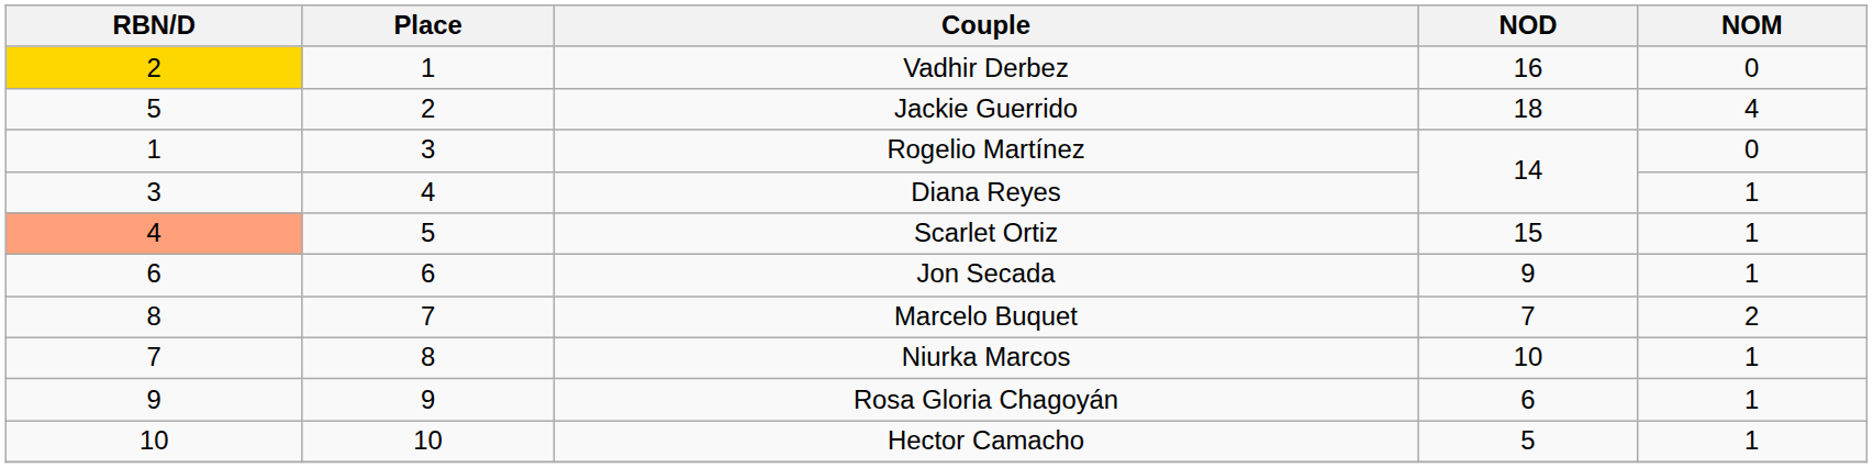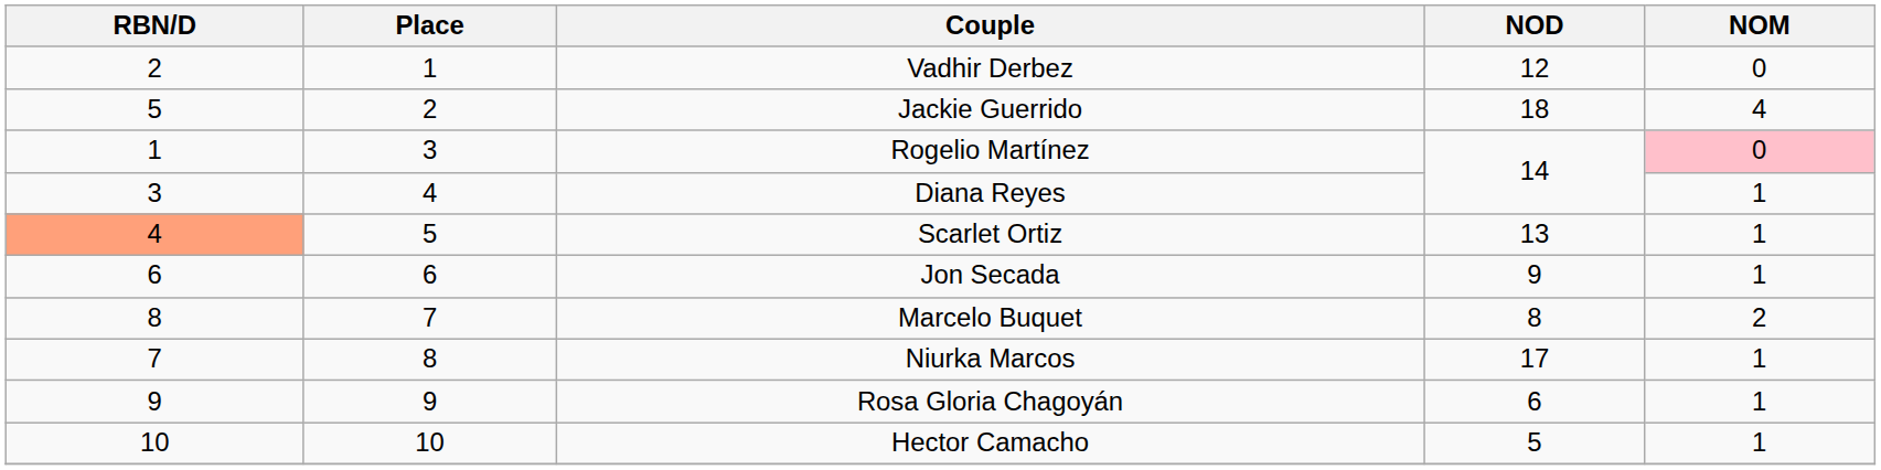 <table class="wikitable sortable" style="margin:auto; text-align:center; margin:5px; width:90%;">
 <tr>
 <th>RBN/D</th>
 <th>Place</th>
 <th>Couple</th>
 <th>NOD</th>
 <th>NOM</th>
 </tr>
 <tr>
-<td style="background: gold;">2</td>
+<td>2</td>
 <td>1</td>
 <td>Vadhir Derbez</td>
-<td>16</td>
+<td>12</td>
 <td>0</td>
 </tr>
 <tr>
 <td>5</td>
 <td>2</td>
 <td>Jackie Guerrido</td>
 <td>18</td>
 <td>4</td>
 </tr>
 <tr>
 <td>1</td>
 <td>3</td>
 <td>Rogelio Martínez</td>
 <td rowspan=2>14</td>
-<td>0</td>
+<td style="background: pink;">0</td>
 </tr>
 <tr>
 <td>3</td>
 <td>4</td>
 <td>Diana Reyes</td>
 <td>1</td>
 </tr>
 <tr>
 <td style="background: lightsalmon;">4</td>
 <td>5</td>
 <td>Scarlet Ortiz</td>
-<td>15</td>
+<td>13</td>
 <td>1</td>
 </tr>
 <tr>
 <td>6</td>
 <td>6</td>
 <td>Jon Secada</td>
 <td>9</td>
 <td>1</td>
 </tr>
 <tr>
 <td>8</td>
 <td>7</td>
 <td>Marcelo Buquet</td>
-<td>7</td>
+<td>8</td>
 <td>2</td>
 </tr>
 <tr>
 <td>7</td>
 <td>8</td>
 <td>Niurka Marcos</td>
-<td>10</td>
+<td>17</td>
 <td>1</td>
 </tr>
 <tr>
 <td>9</td>
 <td>9</td>
 <td>Rosa Gloria Chagoyán</td>
 <td>6</td>
 <td>1</td>
 </tr>
 <tr>
 <td>10</td>
 <td>10</td>
 <td>Hector Camacho</td>
 <td>5</td>
 <td>1</td>
 </tr>
 <tr>
 </tr>
 </table>
